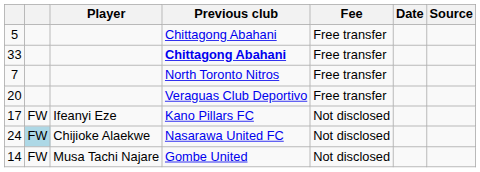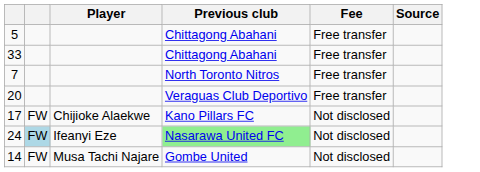 <table class="wikitable plainrowheaders sortable">
 <tr>
 <th></th>
 <th></th>
 <th>Player</th>
 <th>Previous club</th>
 <th>Fee</th>
-<th>Date</th>
 <th>Source</th>
 </tr>
 <tr>
 <td align=center>5</td>
 <td align=center></td>
 <td></td>
 <td> <a href='#'>Chittagong Abahani</a></td>
 <td>Free transfer</td>
 <td></td>
-<td></td>
 </tr>
 <tr>
 <td align=center>33</td>
 <td align=center></td>
 <td></td>
-<td><strong> <a href='#'>Chittagong Abahani</a></strong></td>
+<td> <a href='#'>Chittagong Abahani</a></td>
 <td>Free transfer</td>
-<td></td>
 <td></td>
 </tr>
 <tr>
 <td align=center>7</td>
 <td align=center></td>
 <td></td>
 <td> <a href='#'>North Toronto Nitros</a></td>
 <td>Free transfer</td>
 <td></td>
-<td></td>
 </tr>
 <tr>
 <td align=center>20</td>
 <td align=center></td>
 <td></td>
 <td> <a href='#'>Veraguas Club Deportivo</a></td>
 <td>Free transfer</td>
 <td></td>
-<td></td>
 </tr>
 <tr>
 <td>17</td>
 <td>FW</td>
-<td> Ifeanyi Eze</td>
+<td> Chijioke Alaekwe</td>
 <td> <a href='#'>Kano Pillars FC</a></td>
 <td>Not disclosed</td>
-<td></td>
 <td></td>
 </tr>
 <tr>
 <td>24</td>
 <td style="background: lightblue;">FW</td>
-<td> Chijioke Alaekwe</td>
-<td> <a href='#'>Nasarawa United FC</a></td>
+<td> Ifeanyi Eze</td>
+<td style="background: lightgreen;"> <a href='#'>Nasarawa United FC</a></td>
 <td>Not disclosed</td>
-<td></td>
 <td></td>
 </tr>
 <tr>
 <td>14</td>
 <td>FW</td>
 <td> Musa Tachi Najare</td>
 <td> <a href='#'>Gombe United</a></td>
 <td>Not disclosed</td>
 <td></td>
-<td></td>
 </tr>
 </table>
